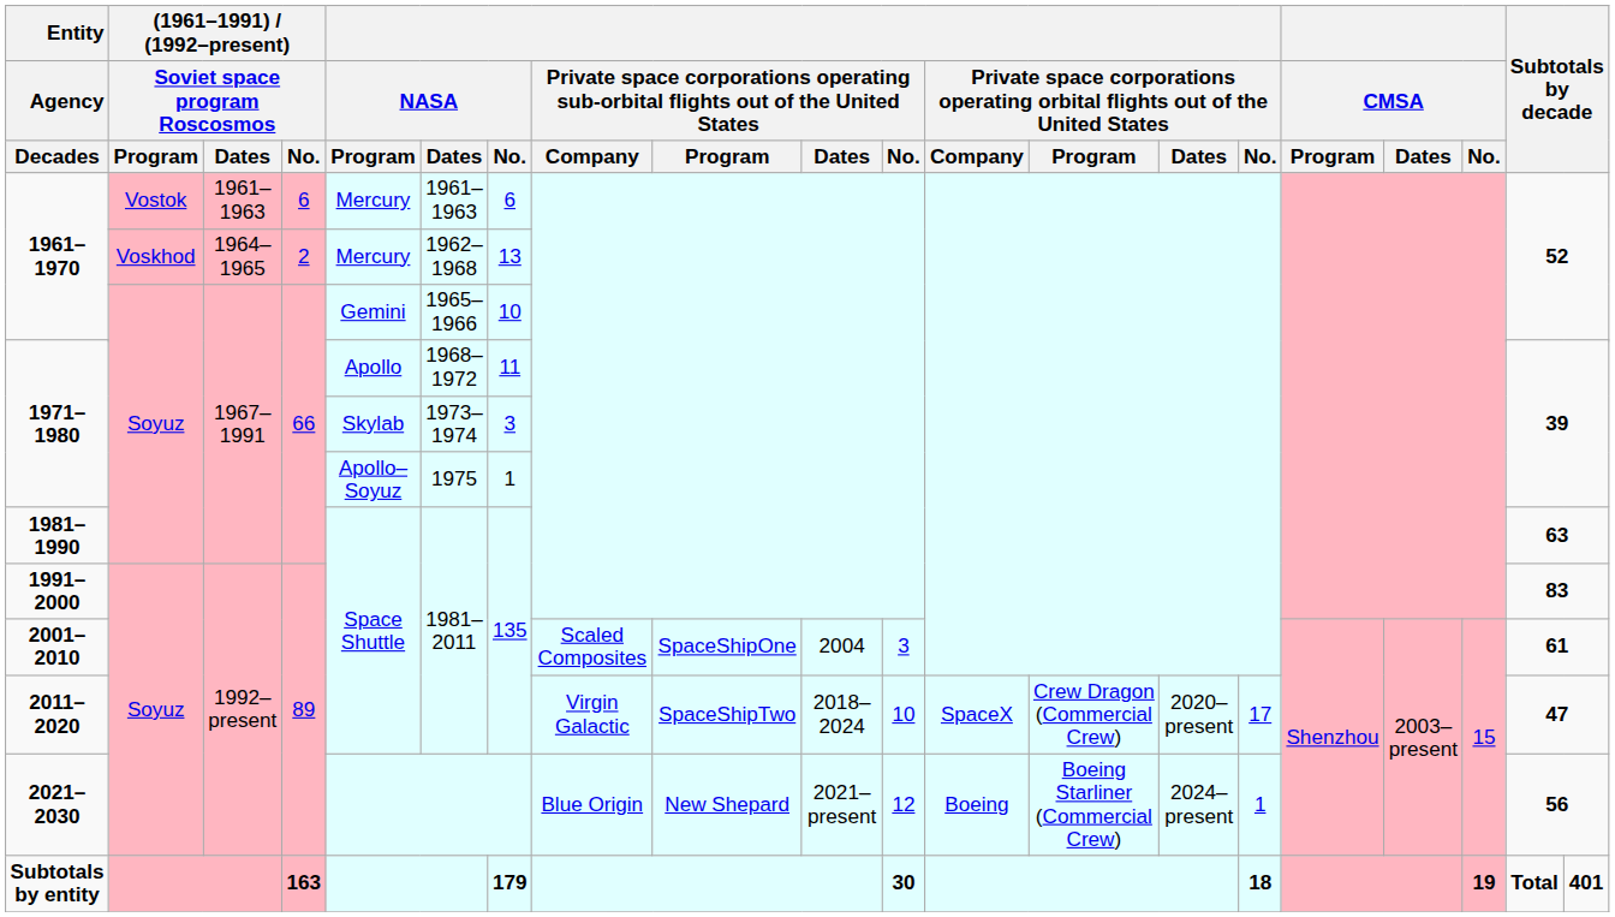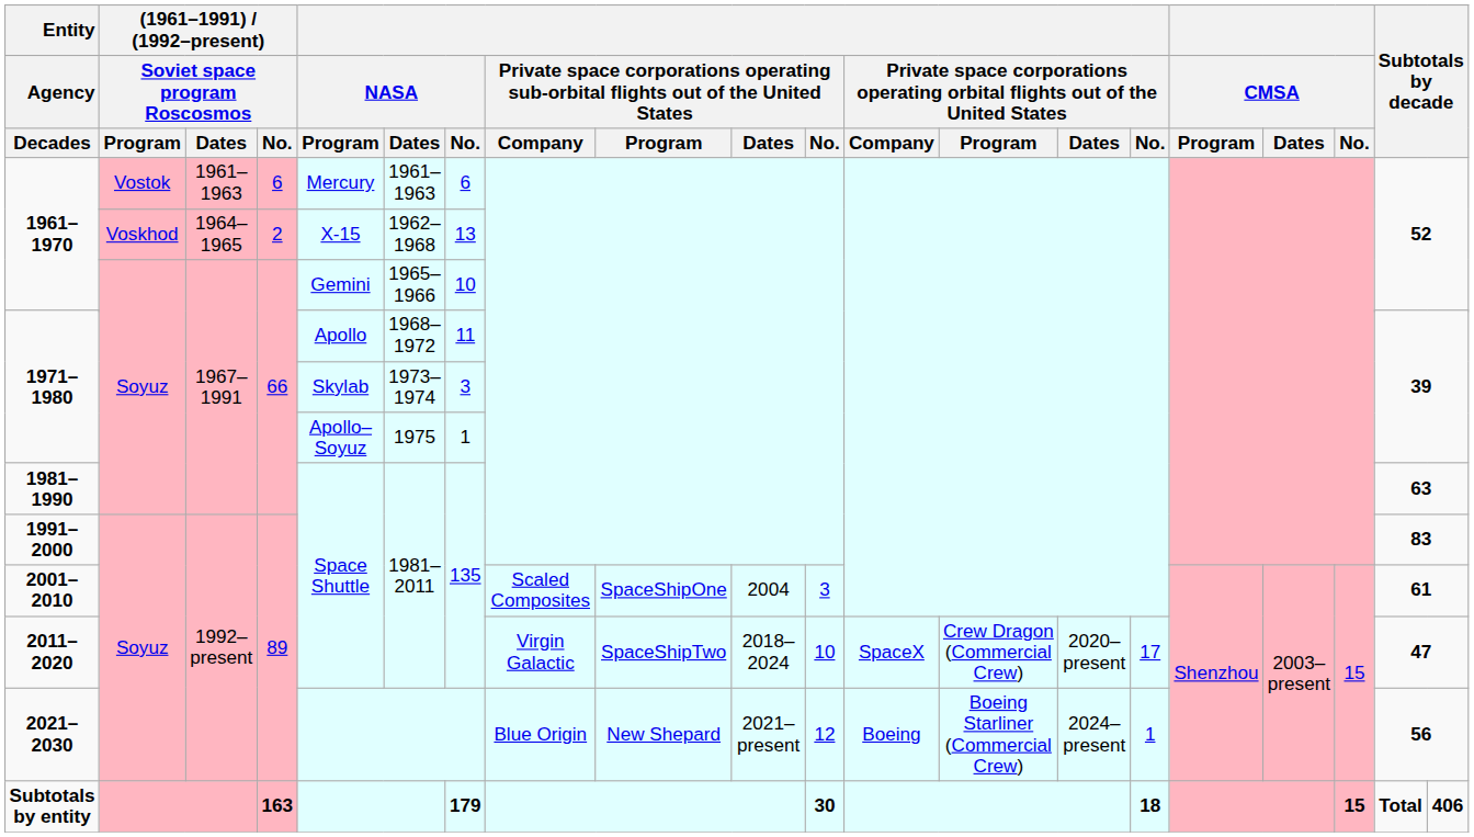 <table class="wikitable" style="text-align: center;" style="font-size:1.00em; line-height:1.5em;">
 <tr>
 <th style="text-align:right;">Entity</th>
 <th colspan="3"> (1961–1991) /<br>  (1992–present)</th>
 <th colspan="11"></th>
 <th colspan="3"></th>
 <th rowspan="3" colspan="2">Subtotals <br> by decade</th>
 </tr>
 <tr>
 <th style="text-align:right;">Agency</th>
 <th colspan="3"><a href='#'>Soviet space program</a> <br>  <a href='#'>Roscosmos</a></th>
 <th colspan="3"> <a href='#'>NASA</a></th>
 <th colspan="4">Private space corporations operating sub-orbital flights out of the United States</th>
 <th colspan="4">Private space corporations operating orbital flights out of the United States</th>
 <th colspan="3"><a href='#'>CMSA</a></th>
 </tr>
 <tr>
 <th style="vertical-align:bottom;">Decades</th>
 <th>Program</th>
 <th>Dates</th>
 <th>No.</th>
 <th>Program</th>
 <th>Dates</th>
 <th>No.</th>
 <th>Company</th>
 <th>Program</th>
 <th>Dates</th>
 <th>No.</th>
 <th>Company</th>
 <th>Program</th>
 <th>Dates</th>
 <th>No.</th>
 <th>Program</th>
 <th>Dates</th>
 <th>No.</th>
 </tr>
 <tr>
 <td rowspan="4"><strong>1961–1970</strong></td>
 <td style="background: LightPink;"><a href='#'>Vostok</a></td>
 <td style="background: LightPink;">1961–1963</td>
 <td style="background: LightPink;"><a href='#'>6</a></td>
 <td style="background: LightCyan;"><a href='#'>Mercury</a></td>
 <td style="background: LightCyan;">1961–1963</td>
 <td style="background: LightCyan;"><a href='#'>6</a></td>
 <td colspan="4" rowspan="9" style="background: LightCyan;"></td>
 <td colspan="4" rowspan="10" style="background: LightCyan;"></td>
 <td colspan="3" rowspan="9" style="background: LightPink;"></td>
 <td colspan="2" rowspan="4"><strong>52</strong></td>
 </tr>
 <tr>
 <td style="background: LightPink;"><a href='#'>Voskhod</a></td>
 <td style="background: LightPink;">1964–1965</td>
 <td style="background: LightPink;"><a href='#'>2</a></td>
-<td style="background: LightCyan;"><a href='#'>Mercury</a></td>
+<td style="background: LightCyan;"><a href='#'>X-15</a></td>
 <td style="background: LightCyan;">1962–1968</td>
 <td style="background: LightCyan;"><a href='#'>13</a></td>
 </tr>
 <tr>
 <td rowspan="6" style="background: LightPink;"><a href='#'>Soyuz</a></td>
 <td rowspan="6" style="background: LightPink;">1967–1991</td>
 <td rowspan="6" style="background: LightPink;"><a href='#'>66</a></td>
 <td style="background: LightCyan;"><a href='#'>Gemini</a></td>
 <td style="background: LightCyan;">1965–1966</td>
 <td style="background: LightCyan;"><a href='#'>10</a></td>
 </tr>
 <tr>
 <td rowspan="2" style="background: LightCyan;"><a href='#'>Apollo</a></td>
 <td rowspan="2" style="background: LightCyan;">1968–1972</td>
 <td rowspan="2" style="background: LightCyan;"><a href='#'>11</a></td>
 </tr>
 <tr>
 <td rowspan="3"><strong>1971–1980</strong></td>
 <td rowspan="3" colspan="2"><strong>39</strong></td>
 </tr>
 <tr>
 <td style="background: LightCyan;"><a href='#'>Skylab</a></td>
 <td style="background: LightCyan;">1973–1974</td>
 <td style="background: LightCyan;"><a href='#'>3</a></td>
 </tr>
 <tr>
 <td style="background: LightCyan;"><a href='#'>Apollo–Soyuz</a></td>
 <td style="background: LightCyan;">1975</td>
 <td style="background: LightCyan;">1</td>
 </tr>
 <tr>
 <td><strong>1981–1990</strong></td>
 <td rowspan="4" style="background: LightCyan;"><a href='#'>Space <br> Shuttle</a></td>
 <td rowspan="4" style="background: LightCyan;">1981–2011</td>
 <td rowspan="4" style="background: LightCyan;"><a href='#'>135</a></td>
 <td colspan="2"><strong>63</strong></td>
 </tr>
 <tr>
 <td><strong>1991–2000</strong></td>
 <td rowspan="4" style="background: LightPink;"><a href='#'>Soyuz</a></td>
 <td rowspan="4" style="background: LightPink;">1992–present</td>
 <td rowspan="4" style="background: LightPink;"><a href='#'>89</a></td>
 <td colspan="2"><strong>83</strong></td>
 </tr>
 <tr>
 <td><strong>2001–2010</strong></td>
 <td style="background: LightCyan;"><a href='#'>Scaled Composites</a></td>
 <td style="background: LightCyan;"><a href='#'>SpaceShipOne</a></td>
 <td style="background: LightCyan;">2004</td>
 <td style="background: LightCyan;"><a href='#'>3</a></td>
 <td rowspan="3" style="background: LightPink;"><a href='#'>Shenzhou</a></td>
 <td rowspan="3" style="background: LightPink;">2003–present</td>
 <td rowspan="3" style="background: LightPink;"><a href='#'>15</a></td>
 <td colspan="2"><strong>61</strong></td>
 </tr>
 <tr>
 <td><strong>2011–2020</strong></td>
 <td rowspan="1" style="background: LightCyan;"><a href='#'>Virgin Galactic</a></td>
 <td rowspan="1" style="background: LightCyan;"><a href='#'>SpaceShipTwo</a></td>
 <td rowspan="1" style="background: LightCyan;">2018–2024</td>
 <td rowspan="1" style="background: LightCyan;"><a href='#'>10</a></td>
 <td rowspan="1" style="background: LightCyan;"><a href='#'>SpaceX</a></td>
 <td rowspan="1" style="background: LightCyan;"><a href='#'>Crew Dragon</a> (<a href='#'>Commercial Crew</a>)</td>
 <td rowspan="1" style="background: LightCyan;">2020–present</td>
 <td rowspan="1" style="background: LightCyan;"><a href='#'>17</a></td>
 <td colspan="2"><strong>47</strong></td>
 </tr>
 <tr>
 <td rowspan="1"><strong>2021–2030</strong></td>
 <td colspan="3" rowspan="1" style="background: LightCyan;"></td>
 <td rowspan="1" style="background: LightCyan;"><a href='#'>Blue Origin</a></td>
 <td rowspan="1" style="background: LightCyan;"><a href='#'>New Shepard</a></td>
 <td rowspan="1" style="background: LightCyan;">2021–present</td>
 <td rowspan="1" style="background: LightCyan;"><a href='#'>12</a></td>
 <td rowspan="1" style="background: LightCyan;"><a href='#'>Boeing</a></td>
 <td rowspan="1" style="background: LightCyan;"><a href='#'>Boeing Starliner</a> (<a href='#'>Commercial Crew</a>)</td>
 <td rowspan="1" style="background: LightCyan;">2024–present</td>
 <td rowspan="1" style="background: LightCyan;"><a href='#'>1</a></td>
 <td colspan="2" rowspan="1"><strong>56</strong></td>
 </tr>
 <tr>
 <td><strong>Subtotals <br> by entity</strong></td>
 <td colspan="2" style="background: LightPink;"></td>
 <td style="background: LightPink;"><strong>163</strong></td>
 <td colspan="2" style="background: LightCyan;"></td>
 <td style="background: LightCyan;"><strong>179</strong></td>
 <td colspan="3" style="background: LightCyan;"></td>
 <td style="background: LightCyan;"><strong>30</strong></td>
 <td colspan="3" style="background: LightCyan;"></td>
 <td style="background: LightCyan;"><strong>18</strong></td>
 <td colspan="2" style="background: LightPink;"></td>
-<td style="background: LightPink;"><strong>19</strong></td>
+<td style="background: LightPink;"><strong>15</strong></td>
 <td><strong>Total</strong></td>
-<td><strong>401</strong></td>
+<td><strong>406</strong></td>
 </tr>
 </table>
